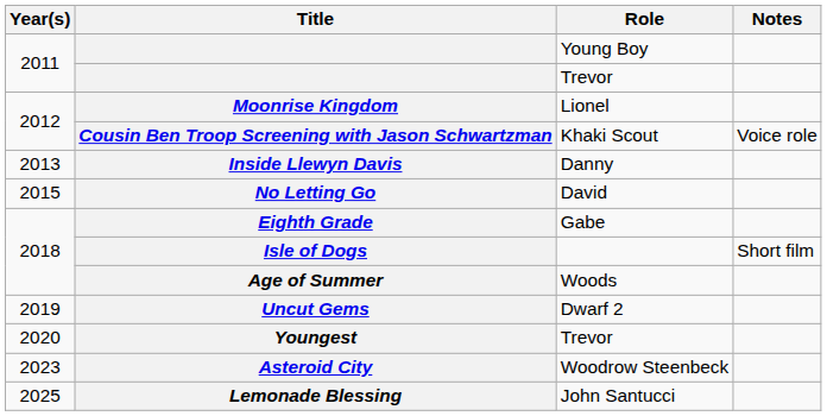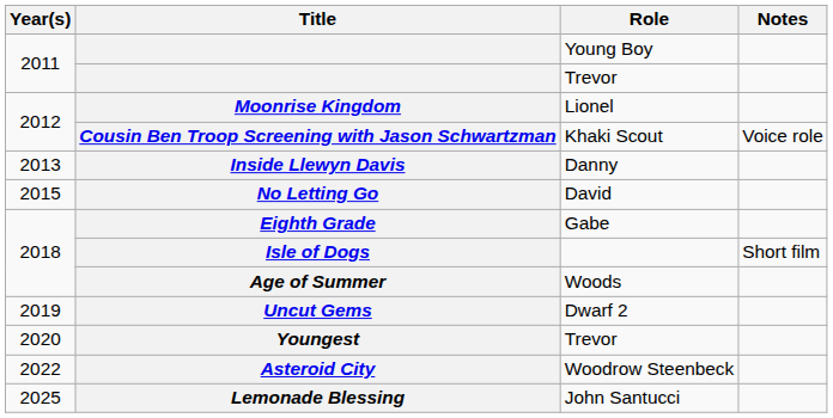 <table class="wikitable plainrowheaders sortable">
 <tr>
 <th>Year(s)</th>
 <th>Title</th>
 <th>Role</th>
 <th class="unsortable">Notes</th>
 </tr>
 <tr>
 <td rowspan="2" style="text-align:center;">2011</td>
 <th scope=row><em></em></th>
 <td>Young Boy</td>
 <td></td>
 </tr>
 <tr>
 <th scope=row><em></em></th>
 <td>Trevor</td>
 <td></td>
 </tr>
 <tr>
 <td rowspan="2" style="text-align:center;">2012</td>
 <th scope=row><em><a href='#'>Moonrise Kingdom</a></em></th>
 <td>Lionel</td>
 <td></td>
 </tr>
 <tr>
 <th scope=row><em><a href='#'>Cousin Ben Troop Screening with Jason Schwartzman</a></em></th>
 <td>Khaki Scout</td>
 <td>Voice role</td>
 </tr>
 <tr>
 <td style="text-align:center;">2013</td>
 <th scope=row><em><a href='#'>Inside Llewyn Davis</a></em></th>
 <td>Danny</td>
 <td></td>
 </tr>
 <tr>
 <td style="text-align:center;">2015</td>
 <th scope=row><em><a href='#'>No Letting Go</a></em></th>
 <td>David</td>
 <td></td>
 </tr>
 <tr>
 <td rowspan="3" style="text-align:center;">2018</td>
 <th scope=row><em><a href='#'>Eighth Grade</a></em></th>
 <td>Gabe</td>
 <td></td>
 </tr>
 <tr>
 <th scope=row><em><a href='#'>Isle of Dogs</a></em></th>
 <td></td>
 <td>Short film</td>
 </tr>
 <tr>
 <th scope=row><em>Age of Summer</em></th>
 <td>Woods</td>
 <td></td>
 </tr>
 <tr>
 <td style="text-align:center;">2019</td>
 <th scope=row><em><a href='#'>Uncut Gems</a></em></th>
 <td>Dwarf 2</td>
 <td></td>
 </tr>
 <tr>
 <td style="text-align:center;">2020</td>
 <th scope=row><em>Youngest</em></th>
 <td>Trevor</td>
 <td></td>
 </tr>
 <tr>
-<td style="text-align:center;">2023</td>
+<td style="text-align:center;">2022</td>
 <th scope=row><em><a href='#'>Asteroid City</a></em></th>
 <td>Woodrow Steenbeck</td>
 <td></td>
 </tr>
 <tr>
 <td style="text-align:center;">2025</td>
 <th scope=row><em>Lemonade Blessing</em></th>
 <td>John Santucci</td>
 </tr>
 </table>
